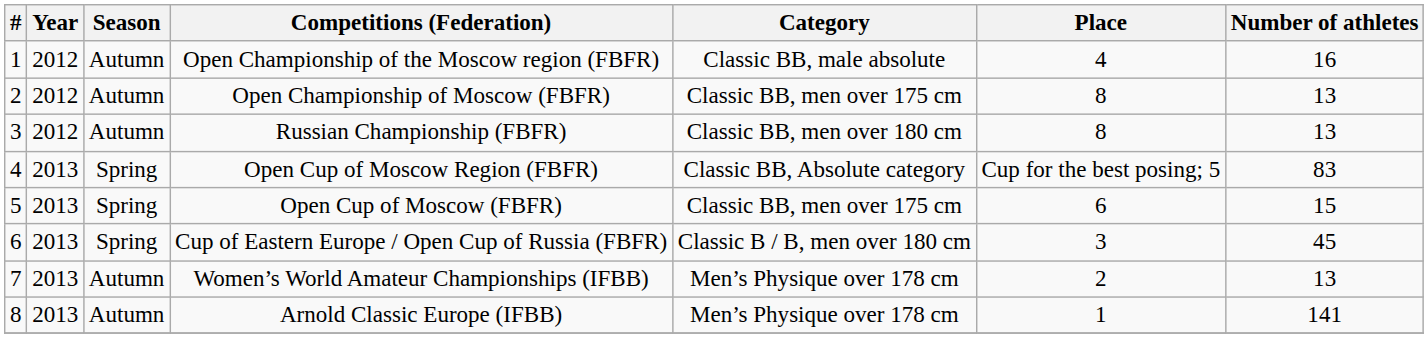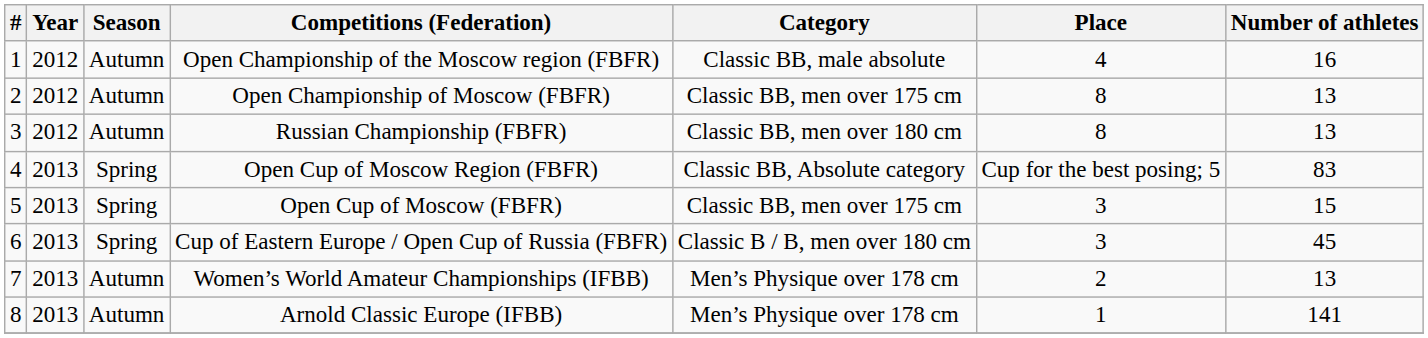 <table class="wikitable">
 <tr align="center">
 <th>#</th>
 <th>Year</th>
 <th>Season</th>
 <th>Competitions (Federation)</th>
 <th>Category</th>
 <th>Place</th>
 <th>Number of athletes</th>
 </tr>
 <tr align="center">
 <td>1</td>
 <td>2012</td>
 <td>Autumn</td>
 <td>Open Championship of the Moscow region (FBFR)</td>
 <td>Classic BB, male absolute</td>
 <td>4</td>
 <td>16</td>
 </tr>
 <tr align="center">
 <td>2</td>
 <td>2012</td>
 <td>Autumn</td>
 <td>Open Championship of Moscow (FBFR)</td>
 <td>Classic BB, men over 175 cm</td>
 <td>8</td>
 <td>13</td>
 </tr>
 <tr align="center">
 <td>3</td>
 <td>2012</td>
 <td>Autumn</td>
 <td>Russian Championship (FBFR)</td>
 <td>Classic BB, men over 180 cm</td>
 <td>8</td>
 <td>13</td>
 </tr>
 <tr align="center">
 <td>4</td>
 <td>2013</td>
 <td>Spring</td>
 <td>Open Cup of Moscow Region (FBFR)</td>
 <td>Classic BB, Absolute category</td>
 <td>Cup for the best posing; 5</td>
 <td>83</td>
 </tr>
 <tr align="center">
 <td>5</td>
 <td>2013</td>
 <td>Spring</td>
 <td>Open Cup of Moscow (FBFR)</td>
 <td>Classic BB, men over 175 cm</td>
-<td>6</td>
+<td>3</td>
 <td>15</td>
 </tr>
 <tr align="center">
 <td>6</td>
 <td>2013</td>
 <td>Spring</td>
 <td>Cup of Eastern Europe / Open Cup of Russia (FBFR)</td>
 <td>Classic B / B, men over 180 cm</td>
 <td>3</td>
 <td>45</td>
 </tr>
 <tr align="center">
 <td>7</td>
 <td>2013</td>
 <td>Autumn</td>
 <td>Women’s World Amateur Championships (IFBB)</td>
 <td>Men’s Physique over 178 cm</td>
 <td>2</td>
 <td>13</td>
 </tr>
 <tr align="center">
 <td>8</td>
 <td>2013</td>
 <td>Autumn</td>
 <td>Arnold Classic Europe (IFBB)</td>
 <td>Men’s Physique over 178 cm</td>
 <td>1</td>
 <td>141</td>
 </tr>
 <tr align="center">
 </tr>
 </table>
